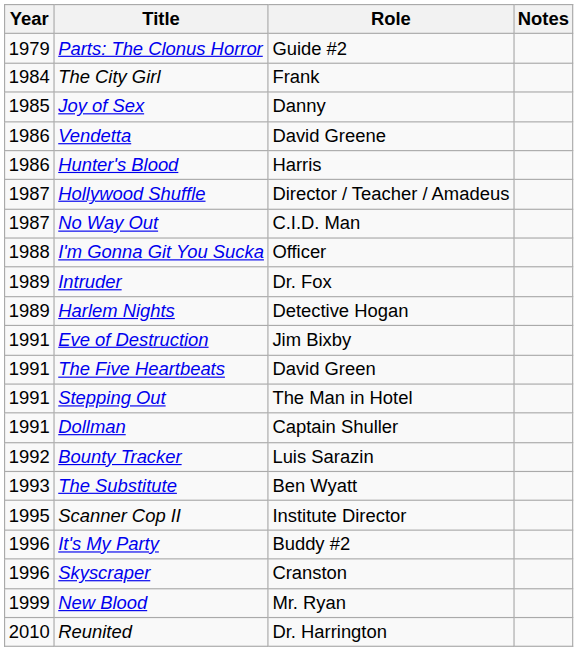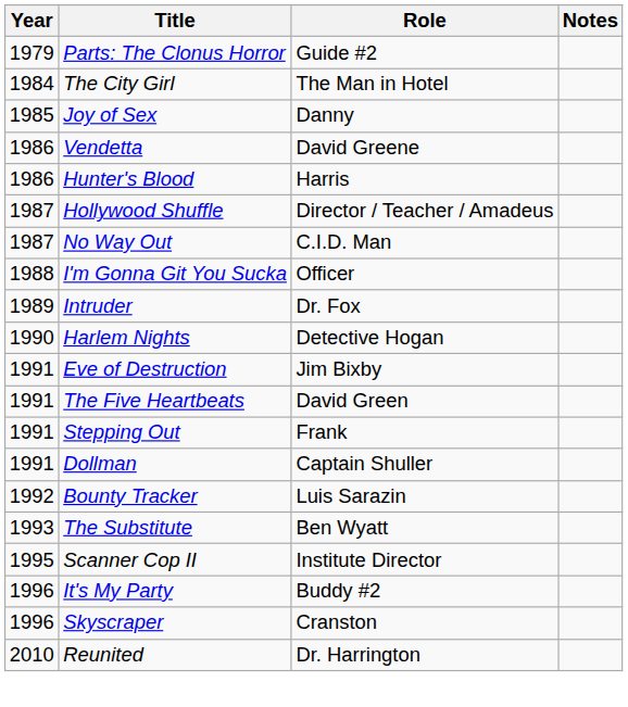 <table class="wikitable sortable">
 <tr>
 <th>Year</th>
 <th>Title</th>
 <th>Role</th>
 <th>Notes</th>
 </tr>
 <tr>
 <td>1979</td>
 <td><em><a href='#'>Parts: The Clonus Horror</a></em></td>
 <td>Guide #2</td>
 <td></td>
 </tr>
 <tr>
 <td>1984</td>
 <td><em>The City Girl</em></td>
-<td>Frank</td>
+<td>The Man in Hotel</td>
 <td></td>
 </tr>
 <tr>
 <td>1985</td>
 <td><a href='#'><em>Joy of Sex</em></a></td>
 <td>Danny</td>
 <td></td>
 </tr>
 <tr>
 <td>1986</td>
 <td><a href='#'><em>Vendetta</em></a></td>
 <td>David Greene</td>
 <td></td>
 </tr>
 <tr>
 <td>1986</td>
 <td><em><a href='#'>Hunter's Blood</a></em></td>
 <td>Harris</td>
 <td></td>
 </tr>
 <tr>
 <td>1987</td>
 <td><em><a href='#'>Hollywood Shuffle</a></em></td>
 <td>Director / Teacher / Amadeus</td>
 <td></td>
 </tr>
 <tr>
 <td>1987</td>
 <td><a href='#'><em>No Way Out</em></a></td>
 <td>C.I.D. Man</td>
 <td></td>
 </tr>
 <tr>
 <td>1988</td>
 <td><em><a href='#'>I'm Gonna Git You Sucka</a></em></td>
 <td>Officer</td>
 <td></td>
 </tr>
 <tr>
 <td>1989</td>
 <td><a href='#'><em>Intruder</em></a></td>
 <td>Dr. Fox</td>
 <td></td>
 </tr>
 <tr>
-<td>1989</td>
+<td>1990</td>
 <td><em><a href='#'>Harlem Nights</a></em></td>
 <td>Detective Hogan</td>
 <td></td>
 </tr>
 <tr>
 <td>1991</td>
 <td><a href='#'><em>Eve of Destruction</em></a></td>
 <td>Jim Bixby</td>
 <td></td>
 </tr>
 <tr>
 <td>1991</td>
 <td><em><a href='#'>The Five Heartbeats</a></em></td>
 <td>David Green</td>
 <td></td>
 </tr>
 <tr>
 <td>1991</td>
 <td><a href='#'><em>Stepping Out</em></a></td>
-<td>The Man in Hotel</td>
+<td>Frank</td>
 <td></td>
 </tr>
 <tr>
 <td>1991</td>
 <td><a href='#'><em>Dollman</em></a></td>
 <td>Captain Shuller</td>
 <td></td>
 </tr>
 <tr>
 <td>1992</td>
 <td><em><a href='#'>Bounty Tracker</a></em></td>
 <td>Luis Sarazin</td>
 <td></td>
 </tr>
 <tr>
 <td>1993</td>
 <td><a href='#'><em>The Substitute</em></a></td>
 <td>Ben Wyatt</td>
 <td></td>
 </tr>
 <tr>
 <td>1995</td>
 <td><em>Scanner Cop II</em></td>
 <td>Institute Director</td>
 <td></td>
 </tr>
 <tr>
 <td>1996</td>
 <td><a href='#'><em>It's My Party</em></a></td>
 <td>Buddy #2</td>
 <td></td>
 </tr>
 <tr>
 <td>1996</td>
 <td><a href='#'><em>Skyscraper</em></a></td>
 <td>Cranston</td>
 <td></td>
 </tr>
 <tr>
-<td>1999</td>
-<td><em><a href='#'>New Blood</a></em></td>
-<td>Mr. Ryan</td>
-<td></td>
-</tr>
-<tr>
 <td>2010</td>
 <td><em>Reunited</em></td>
 <td>Dr. Harrington</td>
 <td></td>
 </tr>
 </table>
